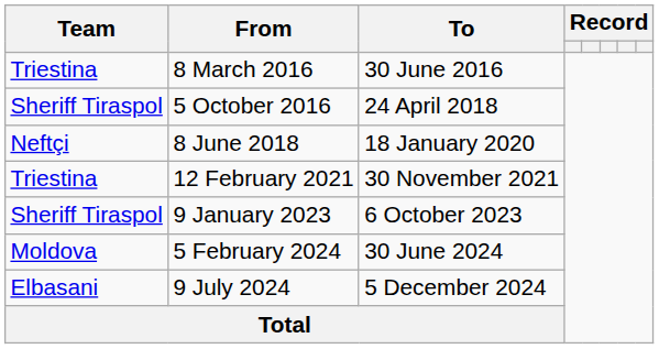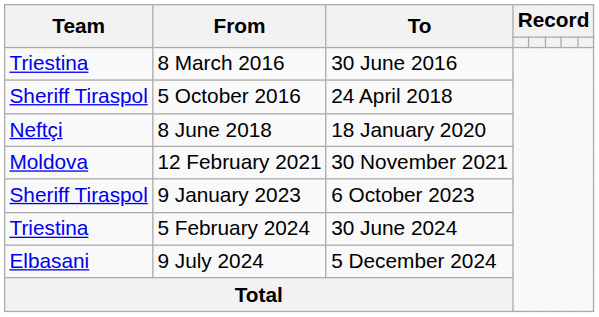 <table class=wikitable style="text-align: center">
 <tr>
 <th rowspan=2>Team</th>
 <th rowspan=2>From</th>
 <th rowspan=2>To</th>
 <th colspan=5>Record</th>
 </tr>
 <tr>
 <th></th>
 <th></th>
 <th></th>
 <th></th>
 <th></th>
 </tr>
 <tr>
 <td align=left><a href='#'>Triestina</a></td>
 <td align=left>8 March 2016</td>
 <td align=left>30 June 2016<br></td>
 </tr>
 <tr>
 <td align=left><a href='#'>Sheriff Tiraspol</a></td>
 <td align=left>5 October 2016</td>
 <td align=left>24 April 2018<br></td>
 </tr>
 <tr>
 <td align=left><a href='#'>Neftçi</a></td>
 <td align=left>8 June 2018</td>
 <td align=left>18 January 2020<br></td>
 </tr>
 <tr>
-<td align=left><a href='#'>Triestina</a></td>
+<td align=left><a href='#'>Moldova</a></td>
 <td align=left>12 February 2021</td>
 <td align=left>30 November 2021<br></td>
 </tr>
 <tr>
 <td align=left><a href='#'>Sheriff Tiraspol</a></td>
 <td align=left>9 January 2023</td>
 <td align=left>6 October 2023<br></td>
 </tr>
 <tr>
-<td align=left><a href='#'>Moldova</a></td>
+<td align=left><a href='#'>Triestina</a></td>
 <td align=left>5 February 2024</td>
 <td align=left>30 June 2024<br></td>
 </tr>
 <tr>
 <td align=left><a href='#'>Elbasani</a></td>
 <td align=left>9 July 2024</td>
 <td align=left>5 December 2024<br></td>
 </tr>
 <tr>
 <th colspan="3">Total<br></th>
 </tr>
 </table>
